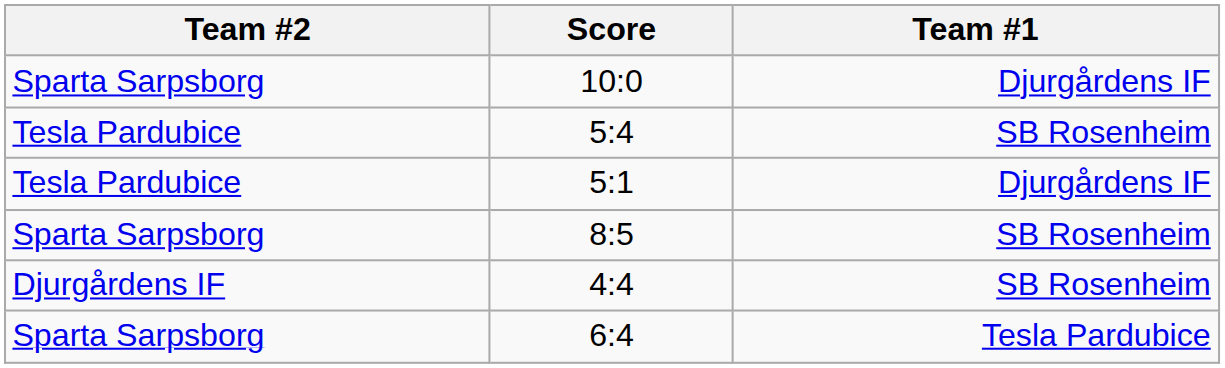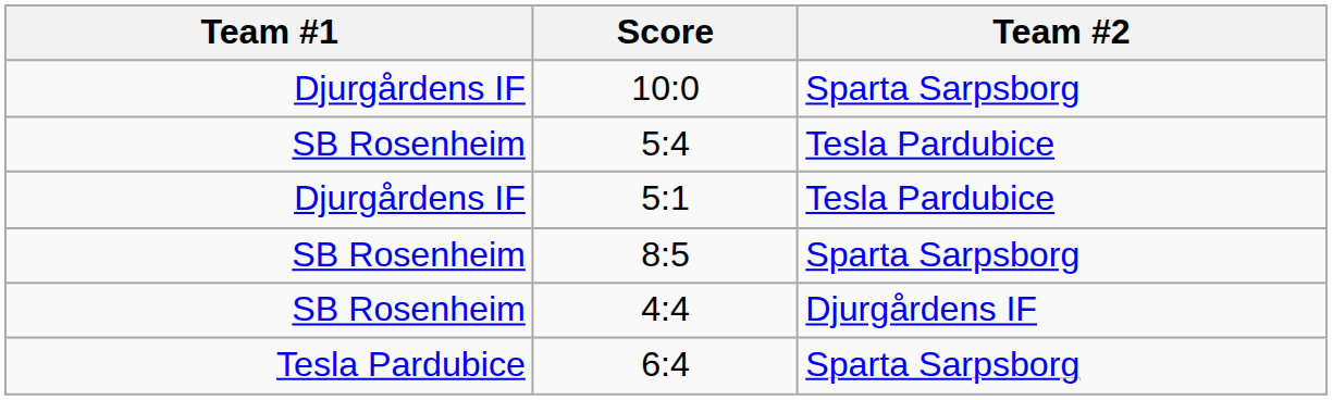 <table class="wikitable" style="text-align: center;">
 <tr>
+<th width=22%>Team #1</th>
+<th width=11%>Score</th>
 <th width=22%>Team #2</th>
-<th width=11%>Score</th>
-<th width=22%>Team #1</th>
 </tr>
 <tr>
+<td style="text-align: right;"><a href='#'>Djurgårdens IF</a> </td>
+<td>10:0</td>
 <td style="text-align: left;"> <a href='#'>Sparta Sarpsborg</a></td>
-<td>10:0</td>
-<td style="text-align: right;"><a href='#'>Djurgårdens IF</a> </td>
 </tr>
 <tr>
+<td style="text-align: right;"><a href='#'>SB Rosenheim</a> </td>
+<td>5:4</td>
 <td style="text-align: left;"> <a href='#'>Tesla Pardubice</a></td>
-<td>5:4</td>
-<td style="text-align: right;"><a href='#'>SB Rosenheim</a> </td>
 </tr>
 <tr>
+<td style="text-align: right;"><a href='#'>Djurgårdens IF</a> </td>
+<td>5:1</td>
 <td style="text-align: left;"> <a href='#'>Tesla Pardubice</a></td>
-<td>5:1</td>
-<td style="text-align: right;"><a href='#'>Djurgårdens IF</a> </td>
 </tr>
 <tr>
+<td style="text-align: right;"><a href='#'>SB Rosenheim</a> </td>
+<td>8:5</td>
 <td style="text-align: left;"> <a href='#'>Sparta Sarpsborg</a></td>
-<td>8:5</td>
-<td style="text-align: right;"><a href='#'>SB Rosenheim</a> </td>
 </tr>
 <tr>
+<td style="text-align: right;"><a href='#'>SB Rosenheim</a> </td>
+<td>4:4</td>
 <td style="text-align: left;"> <a href='#'>Djurgårdens IF</a></td>
-<td>4:4</td>
-<td style="text-align: right;"><a href='#'>SB Rosenheim</a> </td>
 </tr>
 <tr>
+<td style="text-align: right;"><a href='#'>Tesla Pardubice</a> </td>
+<td>6:4</td>
 <td style="text-align: left;"> <a href='#'>Sparta Sarpsborg</a></td>
-<td>6:4</td>
-<td style="text-align: right;"><a href='#'>Tesla Pardubice</a> </td>
 </tr>
 </table>
